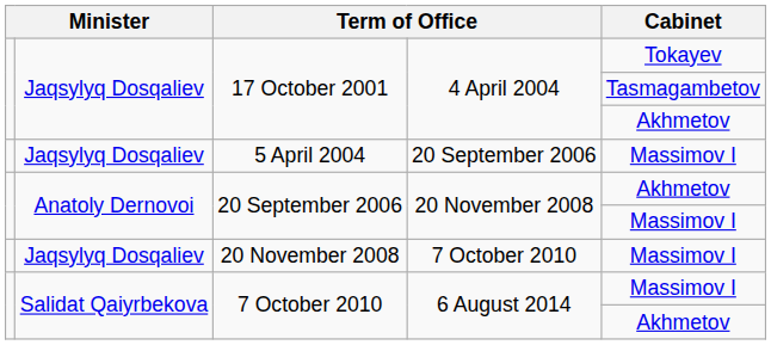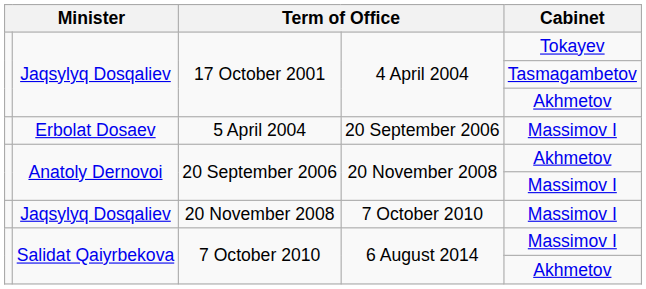 <table class="wikitable" style="text-align:center;">
 <tr>
 <th colspan="2">Minister</th>
 <th colspan="2">Term of Office</th>
 <th colspan="2">Cabinet</th>
 </tr>
 <tr>
 <td rowspan="3"></td>
 <td rowspan="3"><a href='#'>Jaqsylyq Dosqaliev</a></td>
 <td rowspan="3">17 October 2001</td>
 <td rowspan="3">4 April 2004</td>
 <td><a href='#'>Tokayev</a></td>
 </tr>
 <tr>
 <td><a href='#'>Tasmagambetov</a></td>
 </tr>
 <tr>
 <td><a href='#'>Akhmetov</a></td>
 </tr>
 <tr>
 <td></td>
-<td><a href='#'>Jaqsylyq Dosqaliev</a></td>
+<td><a href='#'>Erbolat Dosaev</a></td>
 <td>5 April 2004</td>
 <td>20 September 2006</td>
 <td><a href='#'>Massimov I</a></td>
 </tr>
 <tr>
 <td rowspan="2"></td>
 <td rowspan="2"><a href='#'>Anatoly Dernovoi</a></td>
 <td rowspan="2">20 September 2006</td>
 <td rowspan="2">20 November 2008</td>
 <td><a href='#'>Akhmetov</a></td>
 </tr>
 <tr>
 <td><a href='#'>Massimov I</a></td>
 </tr>
 <tr>
 <td></td>
 <td><a href='#'>Jaqsylyq Dosqaliev</a></td>
 <td>20 November 2008</td>
 <td>7 October 2010</td>
 <td><a href='#'>Massimov I</a></td>
 </tr>
 <tr>
 <td rowspan="2"></td>
 <td rowspan="2"><a href='#'>Salidat Qaiyrbekova</a></td>
 <td rowspan="2">7 October 2010</td>
 <td rowspan="2">6 August 2014</td>
 <td><a href='#'>Massimov I</a></td>
 </tr>
 <tr>
 <td><a href='#'>Akhmetov</a></td>
 </tr>
 </table>
